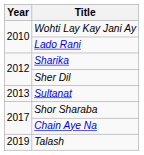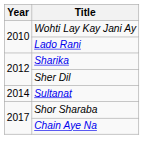 <table class="wikitable sortable">
 <tr>
 <th>Year</th>
 <th>Title</th>
 </tr>
 <tr>
 <td rowspan = "2">2010</td>
 <td><em>Wohti Lay Kay Jani Ay</em></td>
 </tr>
 <tr>
 <td><em><a href='#'>Lado Rani</a></em></td>
 </tr>
 <tr>
 <td rowspan = "2">2012</td>
 <td><em><a href='#'>Sharika</a></em></td>
 </tr>
 <tr>
 <td><em>Sher Dil</em></td>
 </tr>
 <tr>
-<td>2013</td>
+<td>2014</td>
 <td><em><a href='#'>Sultanat</a></em></td>
 </tr>
 <tr>
 <td rowspan = "2">2017</td>
 <td><em>Shor Sharaba</em></td>
 </tr>
 <tr>
 <td><em><a href='#'>Chain Aye Na</a></em></td>
 </tr>
-<tr>
-<td>2019</td>
-<td><em>Talash</em></td>
-</tr>
 </table>
